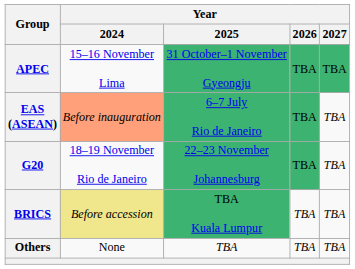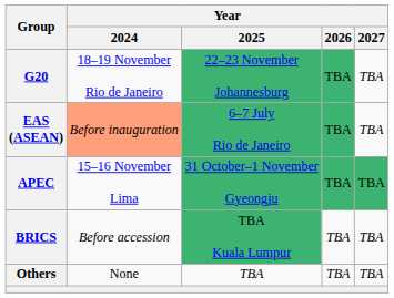 <table class="wikitable" style="margin:1em auto; font-size:85%; text-align:center;">
 <tr>
 <th rowspan="2">Group</th>
 <th colspan="4">Year</th>
 </tr>
 <tr>
 <th scope=col>2024</th>
 <th scope=col>2025</th>
 <th scope=col>2026</th>
 <th scope=col>2027</th>
 </tr>
 <tr>
-<th><a href='#'>APEC</a></th>
-<td><a href='#'>15–16 November</a><br><br><a href='#'>Lima</a></td>
-<td style="background:#3Cb371;"><a href='#'>31 October–1 November</a><br><br><a href='#'>Gyeongju</a></td>
+<th><a href='#'>G20</a></th>
+<td><a href='#'>18–19 November</a><br><br><a href='#'>Rio de Janeiro</a></td>
+<td style="background:#3Cb371;"><a href='#'>22–23 November</a><br><br><a href='#'>Johannesburg</a></td>
 <td style="background:#3Cb371;">TBA<br></td>
-<td style="background:#3Cb371;">TBA<br></td>
+<td><em>TBA</em></td>
 </tr>
 <tr>
 <th><a href='#'>EAS</a><br>(<a href='#'>ASEAN</a>)</th>
 <td style="background: lightsalmon;"><em>Before inauguration</em></td>
 <td style="background:#3Cb371;"><a href='#'>6–7 July</a><br><br><a href='#'>Rio de Janeiro</a></td>
 <td style="background:#3Cb371;">TBA<br></td>
 <td><em>TBA</em></td>
 </tr>
 <tr>
-<th><a href='#'>G20</a></th>
-<td><a href='#'>18–19 November</a><br><br><a href='#'>Rio de Janeiro</a></td>
-<td style="background:#3Cb371;"><a href='#'>22–23 November</a><br><br><a href='#'>Johannesburg</a></td>
+<th><a href='#'>APEC</a></th>
+<td><a href='#'>15–16 November</a><br><br><a href='#'>Lima</a></td>
+<td style="background:#3Cb371;"><a href='#'>31 October–1 November</a><br><br><a href='#'>Gyeongju</a></td>
 <td style="background:#3Cb371;">TBA<br></td>
-<td><em>TBA</em></td>
+<td style="background:#3Cb371;">TBA<br></td>
 </tr>
 <tr>
 <th><a href='#'>BRICS</a></th>
-<td style="background: khaki;"><em>Before accession</em></td>
+<td><em>Before accession</em></td>
 <td style="background:#3Cb371;">TBA<br><br><a href='#'>Kuala Lumpur</a></td>
 <td><em>TBA</em></td>
 <td><em>TBA</em></td>
 </tr>
 <tr>
 <th>Others</th>
 <td>None</td>
 <td><em>TBA</em></td>
 <td><em>TBA</em></td>
 <td><em>TBA</em></td>
 </tr>
 <tr>
 <th scope=row colspan="5">    </th>
 </tr>
 </table>
